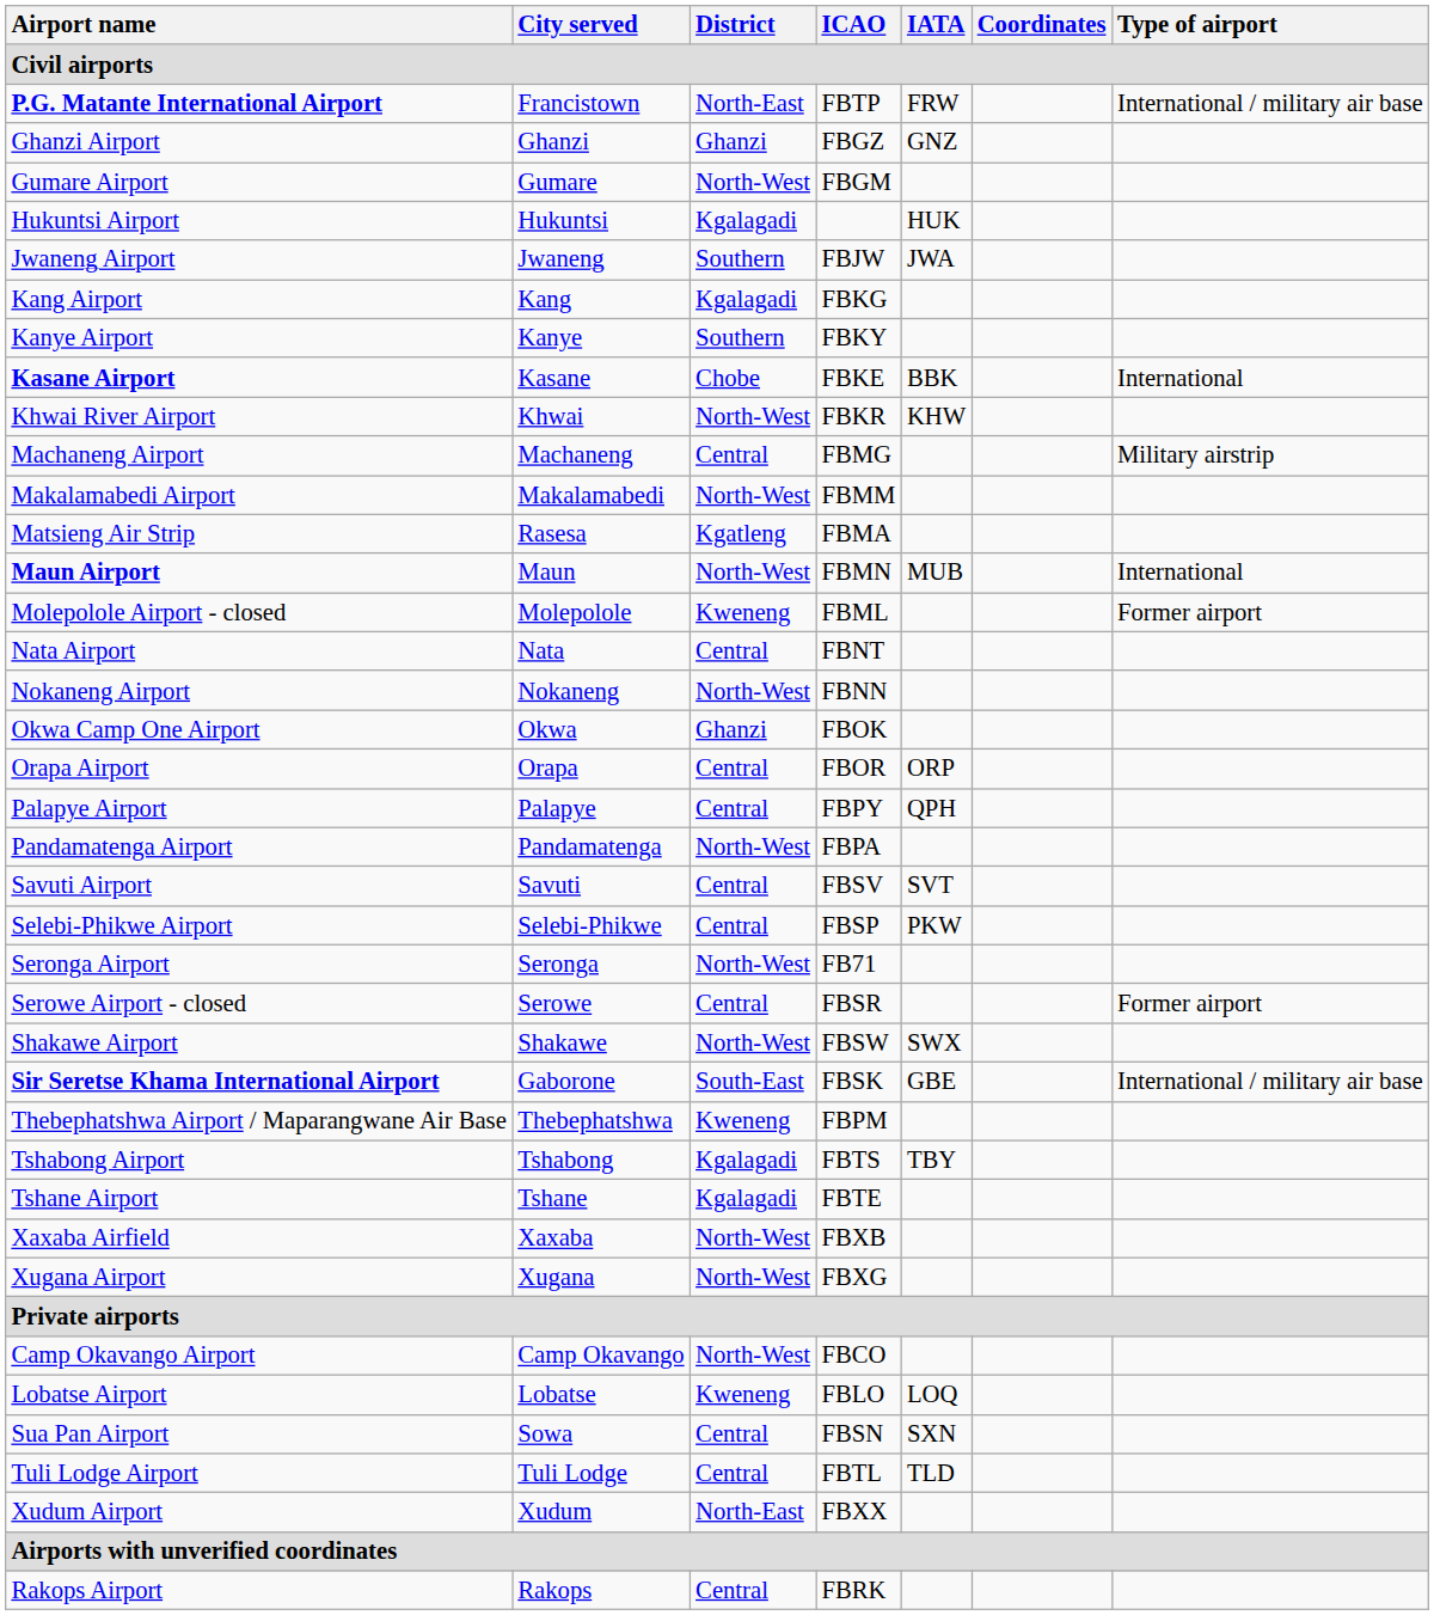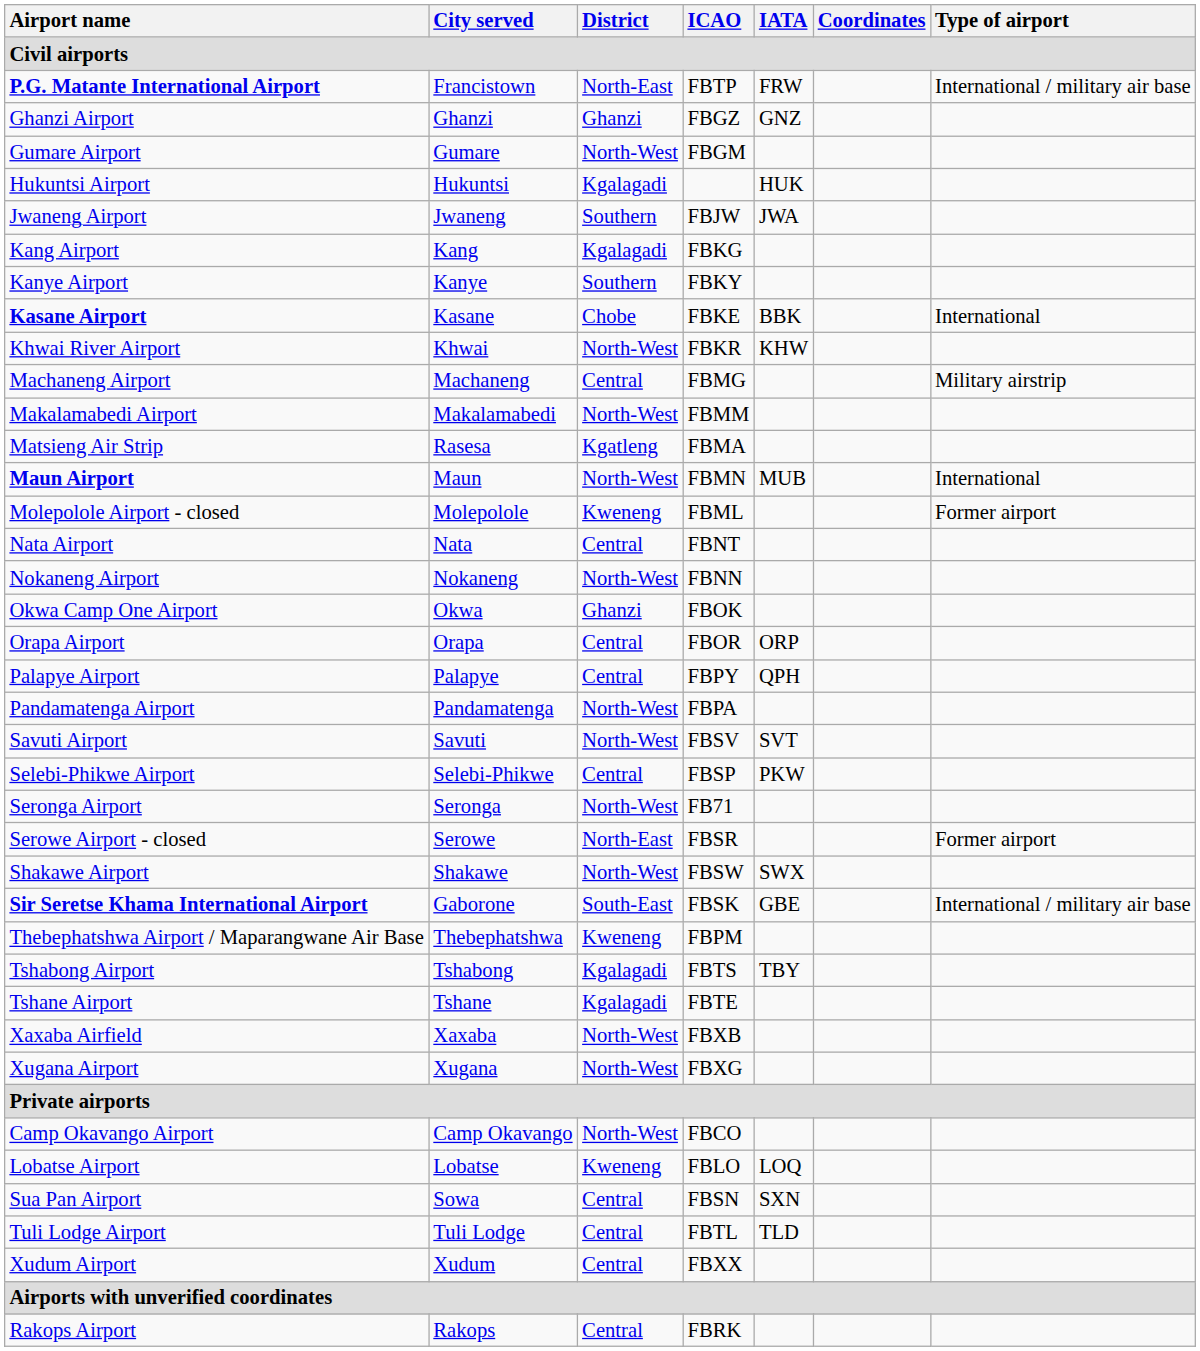 <table class="wikitable sortable">
 <tr valign="baseline">
 <th style="text-align:left;">Airport name</th>
 <th style="text-align:left;"><a href='#'>City served</a></th>
 <th style="text-align:left;"><a href='#'>District</a></th>
 <th style="text-align:left;"><a href='#'>ICAO</a></th>
 <th style="text-align:left;"><a href='#'>IATA</a></th>
 <th style="text-align:left;"><a href='#'>Coordinates</a></th>
 <th style="text-align:left;">Type of airport</th>
 </tr>
 <tr class="sortbottom">
 <th colspan="7" style="text-align:left; background:#DDDDDD;">Civil airports</th>
 </tr>
 <tr valign="top">
 <td><strong><a href='#'>P.G. Matante International Airport</a></strong></td>
 <td><a href='#'>Francistown</a></td>
 <td><a href='#'>North-East</a></td>
 <td>FBTP</td>
 <td>FRW</td>
 <td></td>
 <td>International / military air base</td>
 </tr>
 <tr valign="top">
 <td><a href='#'>Ghanzi Airport</a></td>
 <td><a href='#'>Ghanzi</a></td>
 <td><a href='#'>Ghanzi</a></td>
 <td>FBGZ</td>
 <td>GNZ</td>
 <td></td>
 <td></td>
 </tr>
 <tr valign="top">
 <td><a href='#'>Gumare Airport</a></td>
 <td><a href='#'>Gumare</a></td>
 <td><a href='#'>North-West</a></td>
 <td>FBGM</td>
 <td></td>
 <td></td>
 <td></td>
 </tr>
 <tr valign="top">
 <td><a href='#'>Hukuntsi Airport</a></td>
 <td><a href='#'>Hukuntsi</a></td>
 <td><a href='#'>Kgalagadi</a></td>
 <td></td>
 <td>HUK</td>
 <td></td>
 <td></td>
 </tr>
 <tr valign="top">
 <td><a href='#'>Jwaneng Airport</a></td>
 <td><a href='#'>Jwaneng</a></td>
 <td><a href='#'>Southern</a></td>
 <td>FBJW</td>
 <td>JWA</td>
 <td></td>
 <td></td>
 </tr>
 <tr valign="top">
 <td><a href='#'>Kang Airport</a></td>
 <td><a href='#'>Kang</a></td>
 <td><a href='#'>Kgalagadi</a></td>
 <td>FBKG</td>
 <td></td>
 <td></td>
 <td></td>
 </tr>
 <tr valign="top">
 <td><a href='#'>Kanye Airport</a></td>
 <td><a href='#'>Kanye</a></td>
 <td><a href='#'>Southern</a></td>
 <td>FBKY</td>
 <td></td>
 <td></td>
 <td></td>
 </tr>
 <tr valign="top">
 <td><strong><a href='#'>Kasane Airport</a></strong></td>
 <td><a href='#'>Kasane</a></td>
 <td><a href='#'>Chobe</a></td>
 <td>FBKE</td>
 <td>BBK</td>
 <td></td>
 <td>International</td>
 </tr>
 <tr valign="top">
 <td><a href='#'>Khwai River Airport</a></td>
 <td><a href='#'>Khwai</a></td>
 <td><a href='#'>North-West</a></td>
 <td>FBKR</td>
 <td>KHW</td>
 <td></td>
 <td></td>
 </tr>
 <tr valign="top">
 <td><a href='#'>Machaneng Airport</a></td>
 <td><a href='#'>Machaneng</a></td>
 <td><a href='#'>Central</a></td>
 <td>FBMG</td>
 <td></td>
 <td></td>
 <td>Military airstrip</td>
 </tr>
 <tr valign="top">
 <td><a href='#'>Makalamabedi Airport</a></td>
 <td><a href='#'>Makalamabedi</a></td>
 <td><a href='#'>North-West</a></td>
 <td>FBMM</td>
 <td></td>
 <td></td>
 <td></td>
 </tr>
 <tr valign="top">
 <td><a href='#'>Matsieng Air Strip</a></td>
 <td><a href='#'>Rasesa</a></td>
 <td><a href='#'>Kgatleng</a></td>
 <td>FBMA</td>
 <td></td>
 <td></td>
 <td></td>
 </tr>
 <tr valign="top">
 <td><strong><a href='#'>Maun Airport</a></strong></td>
 <td><a href='#'>Maun</a></td>
 <td><a href='#'>North-West</a></td>
 <td>FBMN</td>
 <td>MUB</td>
 <td></td>
 <td>International</td>
 </tr>
 <tr valign="top">
 <td><a href='#'>Molepolole Airport</a> - closed</td>
 <td><a href='#'>Molepolole</a></td>
 <td><a href='#'>Kweneng</a></td>
 <td>FBML</td>
 <td></td>
 <td></td>
 <td>Former airport</td>
 </tr>
 <tr valign="top">
 <td><a href='#'>Nata Airport</a></td>
 <td><a href='#'>Nata</a></td>
 <td><a href='#'>Central</a></td>
 <td>FBNT</td>
 <td></td>
 <td></td>
 <td></td>
 </tr>
 <tr valign="top">
 <td><a href='#'>Nokaneng Airport</a></td>
 <td><a href='#'>Nokaneng</a></td>
 <td><a href='#'>North-West</a></td>
 <td>FBNN</td>
 <td></td>
 <td></td>
 <td></td>
 </tr>
 <tr valign="top">
 <td><a href='#'>Okwa Camp One Airport</a></td>
 <td><a href='#'>Okwa</a></td>
 <td><a href='#'>Ghanzi</a></td>
 <td>FBOK</td>
 <td></td>
 <td></td>
 <td></td>
 </tr>
 <tr valign="top">
 <td><a href='#'>Orapa Airport</a></td>
 <td><a href='#'>Orapa</a></td>
 <td><a href='#'>Central</a></td>
 <td>FBOR</td>
 <td>ORP</td>
 <td></td>
 <td></td>
 </tr>
 <tr valign="top">
 <td><a href='#'>Palapye Airport</a></td>
 <td><a href='#'>Palapye</a></td>
 <td><a href='#'>Central</a></td>
 <td>FBPY</td>
 <td>QPH</td>
 <td></td>
 <td></td>
 </tr>
 <tr valign="top">
 <td><a href='#'>Pandamatenga Airport</a></td>
 <td><a href='#'>Pandamatenga</a></td>
 <td><a href='#'>North-West</a></td>
 <td>FBPA</td>
 <td></td>
 <td></td>
 <td></td>
 </tr>
 <tr valign="top">
 <td><a href='#'>Savuti Airport</a></td>
 <td><a href='#'>Savuti</a></td>
-<td><a href='#'>Central</a></td>
+<td><a href='#'>North-West</a></td>
 <td>FBSV</td>
 <td>SVT</td>
 <td></td>
 <td></td>
 </tr>
 <tr valign="top">
 <td><a href='#'>Selebi-Phikwe Airport</a></td>
 <td><a href='#'>Selebi-Phikwe</a></td>
 <td><a href='#'>Central</a></td>
 <td>FBSP</td>
 <td>PKW</td>
 <td></td>
 <td></td>
 </tr>
 <tr valign="top">
 <td><a href='#'>Seronga Airport</a></td>
 <td><a href='#'>Seronga</a></td>
 <td><a href='#'>North-West</a></td>
 <td>FB71</td>
 <td></td>
 <td></td>
 <td></td>
 </tr>
 <tr valign="top">
 <td><a href='#'>Serowe Airport</a> - closed</td>
 <td><a href='#'>Serowe</a></td>
-<td><a href='#'>Central</a></td>
+<td><a href='#'>North-East</a></td>
 <td>FBSR</td>
 <td></td>
 <td></td>
 <td>Former airport</td>
 </tr>
 <tr valign="top">
 <td><a href='#'>Shakawe Airport</a></td>
 <td><a href='#'>Shakawe</a></td>
 <td><a href='#'>North-West</a></td>
 <td>FBSW</td>
 <td>SWX</td>
 <td></td>
 <td></td>
 </tr>
 <tr valign="top">
 <td><strong><a href='#'>Sir Seretse Khama International Airport</a></strong></td>
 <td><a href='#'>Gaborone</a></td>
 <td><a href='#'>South-East</a></td>
 <td>FBSK</td>
 <td>GBE</td>
 <td></td>
 <td>International / military air base</td>
 </tr>
 <tr valign="top">
 <td><a href='#'>Thebephatshwa Airport</a> / Maparangwane Air Base</td>
 <td><a href='#'>Thebephatshwa</a></td>
 <td><a href='#'>Kweneng</a></td>
 <td>FBPM</td>
 <td></td>
 <td></td>
 <td></td>
 </tr>
 <tr valign="top">
 <td><a href='#'>Tshabong Airport</a></td>
 <td><a href='#'>Tshabong</a></td>
 <td><a href='#'>Kgalagadi</a></td>
 <td>FBTS</td>
 <td>TBY</td>
 <td></td>
 <td></td>
 </tr>
 <tr valign="top">
 <td><a href='#'>Tshane Airport</a></td>
 <td><a href='#'>Tshane</a></td>
 <td><a href='#'>Kgalagadi</a></td>
 <td>FBTE</td>
 <td></td>
 <td></td>
 <td></td>
 </tr>
 <tr valign="top">
 <td><a href='#'>Xaxaba Airfield</a></td>
 <td><a href='#'>Xaxaba</a></td>
 <td><a href='#'>North-West</a></td>
 <td>FBXB</td>
 <td></td>
 <td></td>
 <td></td>
 </tr>
 <tr valign="top">
 <td><a href='#'>Xugana Airport</a></td>
 <td><a href='#'>Xugana</a></td>
 <td><a href='#'>North-West</a></td>
 <td>FBXG</td>
 <td></td>
 <td></td>
 <td></td>
 </tr>
 <tr class="sortbottom">
 <th colspan="7" style="text-align:left; background:#DDDDDD;">Private airports</th>
 </tr>
 <tr valign="top">
 <td><a href='#'>Camp Okavango Airport</a></td>
 <td><a href='#'>Camp Okavango</a></td>
 <td><a href='#'>North-West</a></td>
 <td>FBCO</td>
 <td></td>
 <td></td>
 <td></td>
 </tr>
 <tr valign="top">
 <td><a href='#'>Lobatse Airport</a></td>
 <td><a href='#'>Lobatse</a></td>
 <td><a href='#'>Kweneng</a></td>
 <td>FBLO</td>
 <td>LOQ</td>
 <td></td>
 <td></td>
 </tr>
 <tr valign="top">
 <td><a href='#'>Sua Pan Airport</a></td>
 <td><a href='#'>Sowa</a></td>
 <td><a href='#'>Central</a></td>
 <td>FBSN</td>
 <td>SXN</td>
 <td></td>
 <td></td>
 </tr>
 <tr valign="top">
 <td><a href='#'>Tuli Lodge Airport</a></td>
 <td><a href='#'>Tuli Lodge</a></td>
 <td><a href='#'>Central</a></td>
 <td>FBTL</td>
 <td>TLD</td>
 <td></td>
 <td></td>
 </tr>
 <tr valign="top">
 <td><a href='#'>Xudum Airport</a></td>
 <td><a href='#'>Xudum</a></td>
-<td><a href='#'>North-East</a></td>
+<td><a href='#'>Central</a></td>
 <td>FBXX</td>
 <td></td>
 <td></td>
 <td></td>
 </tr>
 <tr class="sortbottom">
 <th colspan="7" style="text-align:left; background:#DDDDDD;">Airports with unverified coordinates</th>
 </tr>
 <tr valign="top">
 <td><a href='#'>Rakops Airport</a></td>
 <td><a href='#'>Rakops</a></td>
 <td><a href='#'>Central</a></td>
 <td>FBRK</td>
 <td></td>
 <td></td>
 <td></td>
 </tr>
 </table>
